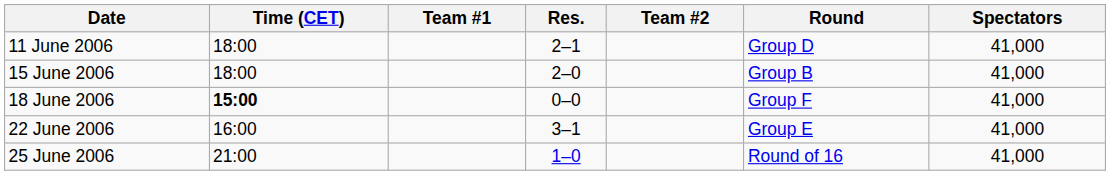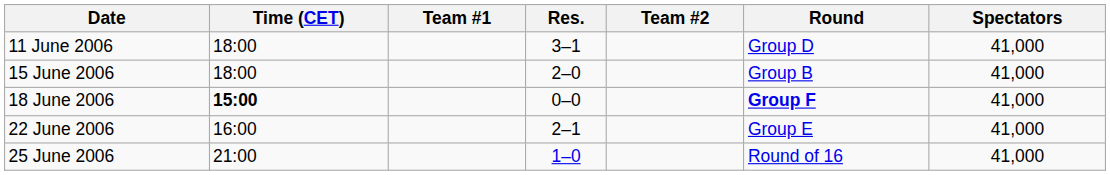 <table class="wikitable" style="text-align: left;" width="80%">
 <tr>
 <th>Date</th>
 <th>Time (<a href='#'>CET</a>)</th>
 <th>Team #1</th>
 <th>Res.</th>
 <th>Team #2</th>
 <th>Round</th>
 <th>Spectators</th>
 </tr>
 <tr>
 <td>11 June 2006</td>
 <td>18:00</td>
 <td></td>
-<td style="text-align:center;">2–1</td>
+<td style="text-align:center;">3–1</td>
 <td></td>
 <td><a href='#'>Group D</a></td>
 <td style="text-align:center;">41,000</td>
 </tr>
 <tr>
 <td>15 June 2006</td>
 <td>18:00</td>
 <td></td>
 <td style="text-align:center;">2–0</td>
 <td></td>
 <td><a href='#'>Group B</a></td>
 <td style="text-align:center;">41,000</td>
 </tr>
 <tr>
 <td>18 June 2006</td>
 <td><strong>15:00</strong></td>
 <td></td>
 <td style="text-align:center;">0–0</td>
 <td></td>
-<td><a href='#'>Group F</a></td>
+<td><strong><a href='#'>Group F</a></strong></td>
 <td style="text-align:center;">41,000</td>
 </tr>
 <tr>
 <td>22 June 2006</td>
 <td>16:00</td>
 <td></td>
-<td style="text-align:center;">3–1</td>
+<td style="text-align:center;">2–1</td>
 <td></td>
 <td><a href='#'>Group E</a></td>
 <td style="text-align:center;">41,000</td>
 </tr>
 <tr>
 <td>25 June 2006</td>
 <td>21:00</td>
 <td></td>
 <td style="text-align:center;"><a href='#'>1–0</a></td>
 <td></td>
 <td><a href='#'>Round of 16</a></td>
 <td style="text-align:center;">41,000</td>
 </tr>
 </table>
